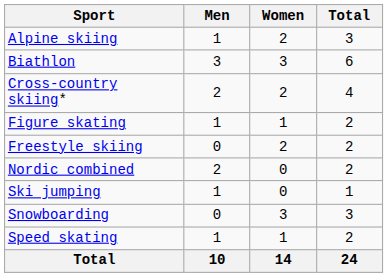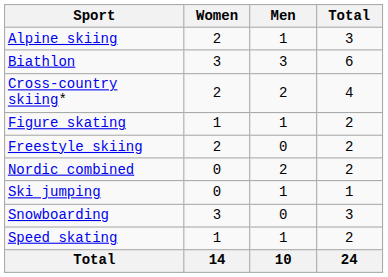 <table class="wikitable sortable" style=text-align:center>
 <tr>
 <th width=160>Sport</th>
+<th width=55>Women</th>
 <th width=55>Men</th>
-<th width=55>Women</th>
 <th width=55>Total</th>
 </tr>
 <tr>
 <td align=left><a href='#'>Alpine skiing</a></td>
+<td>2</td>
 <td>1</td>
-<td>2</td>
 <td>3</td>
 </tr>
 <tr>
 <td align=left><a href='#'>Biathlon</a></td>
 <td>3</td>
 <td>3</td>
 <td>6</td>
 </tr>
 <tr>
 <td align=left><a href='#'>Cross-country skiing</a>*</td>
 <td>2</td>
 <td>2</td>
 <td>4</td>
 </tr>
 <tr>
 <td align=left><a href='#'>Figure skating</a></td>
 <td>1</td>
 <td>1</td>
 <td>2</td>
 </tr>
 <tr>
 <td align=left><a href='#'>Freestyle skiing</a></td>
+<td>2</td>
+<td>0</td>
+<td>2</td>
+</tr>
+<tr>
+<td align=left><a href='#'>Nordic combined</a></td>
 <td>0</td>
 <td>2</td>
 <td>2</td>
 </tr>
 <tr>
-<td align=left><a href='#'>Nordic combined</a></td>
-<td>2</td>
+<td align=left><a href='#'>Ski jumping</a></td>
 <td>0</td>
-<td>2</td>
-</tr>
-<tr>
-<td align=left><a href='#'>Ski jumping</a></td>
 <td>1</td>
-<td>0</td>
 <td>1</td>
 </tr>
 <tr>
 <td align=left><a href='#'>Snowboarding</a></td>
+<td>3</td>
 <td>0</td>
-<td>3</td>
 <td>3</td>
 </tr>
 <tr>
 <td align=left><a href='#'>Speed skating</a></td>
 <td>1</td>
 <td>1</td>
 <td>2</td>
 </tr>
 <tr>
 <th>Total</th>
+<th>14</th>
 <th>10</th>
-<th>14</th>
 <th>24</th>
 </tr>
 </table>
